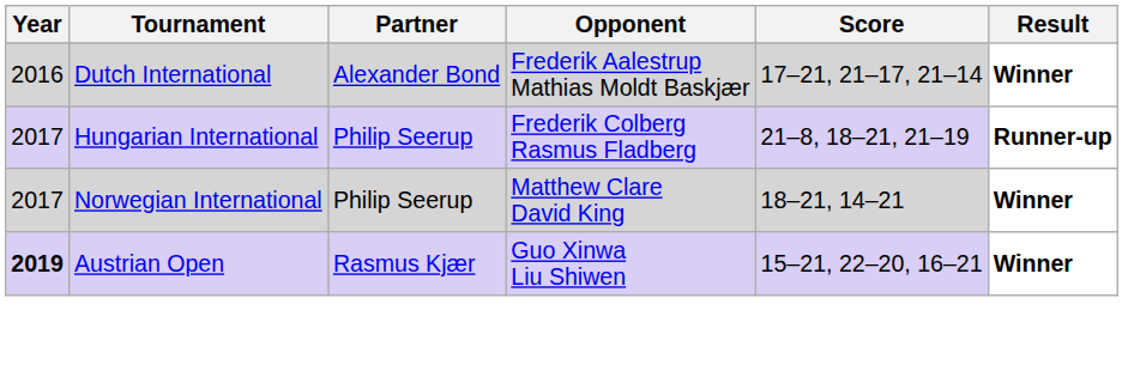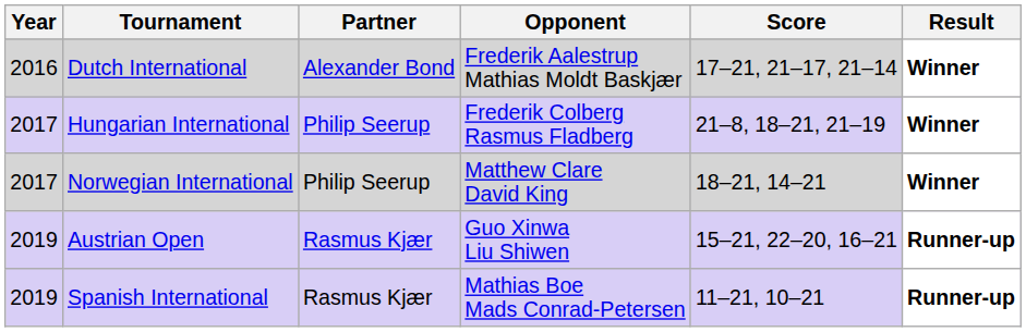 <table class="sortable wikitable" style="font-size: 90%;">
 <tr>
 <th>Year</th>
 <th>Tournament</th>
 <th>Partner</th>
 <th>Opponent</th>
 <th>Score</th>
 <th>Result</th>
 </tr>
 <tr style="background:#D5D5D5">
 <td align="center">2016</td>
 <td align="left"><a href='#'>Dutch International</a></td>
 <td align="left"> <a href='#'>Alexander Bond</a></td>
 <td align="left"> <a href='#'>Frederik Aalestrup</a><br> Mathias Moldt Baskjær</td>
 <td align="left">17–21, 21–17, 21–14</td>
 <td style="text-align:left; background:white"> <strong>Winner</strong></td>
 </tr>
 <tr style="background:#D8CEF6">
 <td align="center">2017</td>
 <td align="left"><a href='#'>Hungarian International</a></td>
 <td align="left"> <a href='#'>Philip Seerup</a></td>
 <td align="left"> <a href='#'>Frederik Colberg</a><br> <a href='#'>Rasmus Fladberg</a></td>
 <td align="left">21–8, 18–21, 21–19</td>
-<td style="text-align:left; background:white"> <strong>Runner-up</strong></td>
+<td style="text-align:left; background:white"> <strong>Winner</strong></td>
 </tr>
 <tr style="background:#D5D5D5">
 <td align="center">2017</td>
 <td align="left"><a href='#'>Norwegian International</a></td>
 <td align="left"> Philip Seerup</td>
 <td align="left"> <a href='#'>Matthew Clare</a><br> <a href='#'>David King</a></td>
 <td align="left">18–21, 14–21</td>
 <td style="text-align:left; background:white"> <strong>Winner</strong></td>
 </tr>
 <tr style="background:#D8CEF6">
-<td align="center"><strong>2019</strong></td>
+<td align="center">2019</td>
 <td align="left"><a href='#'>Austrian Open</a></td>
 <td align="left"> <a href='#'>Rasmus Kjær</a></td>
 <td align="left"> <a href='#'>Guo Xinwa</a><br> <a href='#'>Liu Shiwen</a></td>
 <td align="left">15–21, 22–20, 16–21</td>
-<td style="text-align:left; background:white"> <strong>Winner</strong></td>
+<td style="text-align:left; background:white"> <strong>Runner-up</strong></td>
+</tr>
+<tr style="background:#D8CEF6">
+<td align="center">2019</td>
+<td align="left"><a href='#'>Spanish International</a></td>
+<td align="left"> Rasmus Kjær</td>
+<td align="left"> <a href='#'>Mathias Boe</a><br> <a href='#'>Mads Conrad-Petersen</a></td>
+<td align="left">11–21, 10–21</td>
+<td style="text-align:left; background:white"> <strong>Runner-up</strong></td>
 </tr>
 </table>
